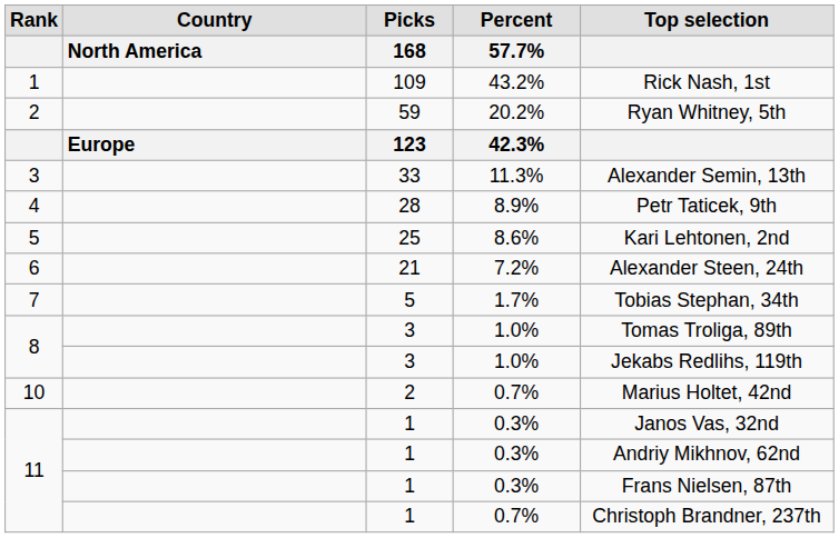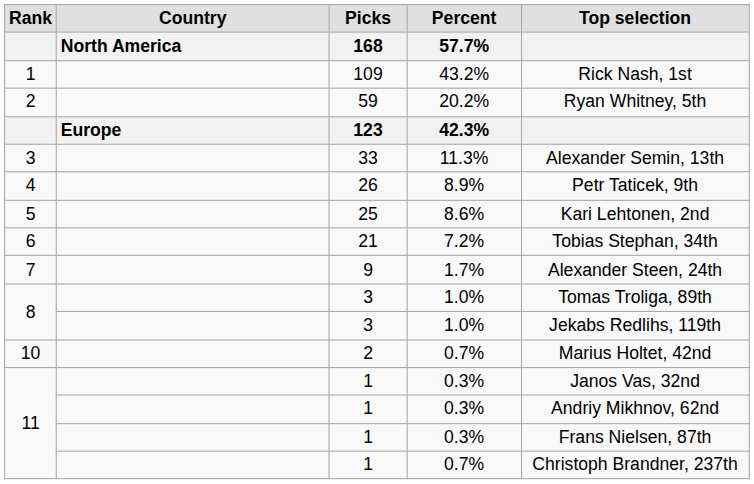 <table class="wikitable" style="text-align: center">
 <tr>
 <th style="background:#e0e0e0; width:2.5em;">Rank</th>
 <th style="background:#e0e0e0; width:15em;">Country</th>
 <th style="background:#e0e0e0; width:4em;">Picks</th>
 <th style="background:#e0e0e0; width:6em;">Percent</th>
 <th style="background:#e0e0e0; width:12.5em;">Top selection</th>
 </tr>
 <tr>
 <th></th>
 <th style="text-align:left;">North America</th>
 <th>168</th>
 <th>57.7%</th>
 <th></th>
 </tr>
 <tr>
 <td>1</td>
 <td style="text-align:left;"></td>
 <td>109</td>
 <td>43.2%</td>
 <td>Rick Nash, 1st</td>
 </tr>
 <tr>
 <td>2</td>
 <td style="text-align:left;"></td>
 <td>59</td>
 <td>20.2%</td>
 <td>Ryan Whitney, 5th</td>
 </tr>
 <tr>
 <th></th>
 <th style="text-align:left;">Europe</th>
 <th>123</th>
 <th>42.3%</th>
 <th></th>
 </tr>
 <tr>
 <td>3</td>
 <td style="text-align:left;"></td>
 <td>33</td>
 <td>11.3%</td>
 <td>Alexander Semin, 13th</td>
 </tr>
 <tr>
 <td>4</td>
 <td style="text-align:left;"></td>
-<td>28</td>
+<td>26</td>
 <td>8.9%</td>
 <td>Petr Taticek, 9th</td>
 </tr>
 <tr>
 <td>5</td>
 <td style="text-align:left;"></td>
 <td>25</td>
 <td>8.6%</td>
 <td>Kari Lehtonen, 2nd</td>
 </tr>
 <tr>
 <td>6</td>
 <td style="text-align:left;"></td>
 <td>21</td>
 <td>7.2%</td>
-<td>Alexander Steen, 24th</td>
+<td>Tobias Stephan, 34th</td>
 </tr>
 <tr>
 <td>7</td>
 <td style="text-align:left;"></td>
-<td>5</td>
+<td>9</td>
 <td>1.7%</td>
-<td>Tobias Stephan, 34th</td>
+<td>Alexander Steen, 24th</td>
 </tr>
 <tr>
 <td rowspan="2">8</td>
 <td style="text-align:left;"></td>
 <td>3</td>
 <td>1.0%</td>
 <td>Tomas Troliga, 89th</td>
 </tr>
 <tr>
 <td style="text-align:left;"></td>
 <td>3</td>
 <td>1.0%</td>
 <td>Jekabs Redlihs, 119th</td>
 </tr>
 <tr>
 <td>10</td>
 <td style="text-align:left;"></td>
 <td>2</td>
 <td>0.7%</td>
 <td>Marius Holtet, 42nd</td>
 </tr>
 <tr>
 <td rowspan="4">11</td>
 <td style="text-align:left;"></td>
 <td>1</td>
 <td>0.3%</td>
 <td>Janos Vas, 32nd</td>
 </tr>
 <tr>
 <td style="text-align:left;"></td>
 <td>1</td>
 <td>0.3%</td>
 <td>Andriy Mikhnov, 62nd</td>
 </tr>
 <tr>
 <td style="text-align:left;"></td>
 <td>1</td>
 <td>0.3%</td>
 <td>Frans Nielsen, 87th</td>
 </tr>
 <tr>
 <td style="text-align:left;"></td>
 <td>1</td>
 <td>0.7%</td>
 <td>Christoph Brandner, 237th</td>
 </tr>
 </table>
